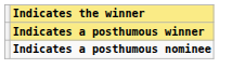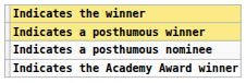 <table class="wikitable">
 <tr>
 <th scope="row" style="text-align:center" style="background:#FAEB86;"></th>
 <td style="background:#FAEB86;"><strong>Indicates the winner</strong></td>
 </tr>
 <tr>
 <th scope="row" style="text-align:center" style="background:#FAEB86;"></th>
 <td style="background:#FAEB86;"><strong>Indicates a posthumous winner</strong></td>
 </tr>
 <tr>
 <th scope="row" style="text-align:center"></th>
 <td><strong>Indicates a posthumous nominee</strong></td>
 </tr>
+<tr>
+<th scope="row" style="text-align:center" style="background:#FFFFFF;"></th>
+<td style="background:#FFFFFF;"><strong>Indicates the Academy Award winner</strong></td>
+</tr>
 </table>
